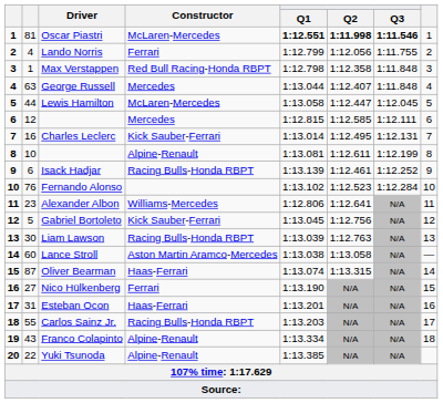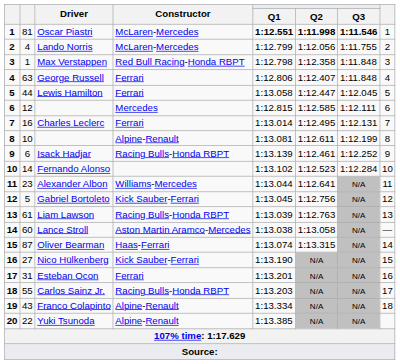 <table class="wikitable sortable" style="font-size: 85%;">
 <tr>
 <th rowspan="2"></th>
 <th rowspan="2"></th>
 <th rowspan="2">Driver</th>
 <th rowspan="2">Constructor</th>
 <th colspan="3" style="background:#eaecf0; text-align:center;"></th>
 <th rowspan="2"></th>
 </tr>
 <tr>
 <th scope="col">Q1</th>
 <th scope="col">Q2</th>
 <th scope="col">Q3</th>
 </tr>
 <tr>
 <td align="center"><strong>1</strong></td>
 <td align="center">81</td>
 <td> <a href='#'>Oscar Piastri</a></td>
 <td><a href='#'>McLaren</a>-<a href='#'>Mercedes</a></td>
 <td><strong>1:12.551</strong></td>
 <td><strong>1:11.998</strong></td>
 <td><strong>1:11.546</strong></td>
 <td align="center">1</td>
 </tr>
 <tr>
 <td align="center"><strong>2</strong></td>
 <td align="center">4</td>
 <td> <a href='#'>Lando Norris</a></td>
-<td><a href='#'>Ferrari</a></td>
+<td><a href='#'>McLaren</a>-<a href='#'>Mercedes</a></td>
 <td>1:12.799</td>
 <td>1:12.056</td>
 <td>1:11.755</td>
 <td align="center">2</td>
 </tr>
 <tr>
 <td align="center"><strong>3</strong></td>
 <td align="center">1</td>
 <td> <a href='#'>Max Verstappen</a></td>
 <td><a href='#'>Red Bull Racing</a>-<a href='#'>Honda RBPT</a></td>
 <td>1:12.798</td>
 <td>1:12.358</td>
 <td>1:11.848</td>
 <td align="center">3</td>
 </tr>
 <tr>
 <td align="center"><strong>4</strong></td>
 <td align="center">63</td>
 <td> <a href='#'>George Russell</a></td>
-<td><a href='#'>Mercedes</a></td>
-<td>1:13.044</td>
+<td><a href='#'>Ferrari</a></td>
+<td>1:12.806</td>
 <td>1:12.407</td>
 <td>1:11.848</td>
 <td align="center">4</td>
 </tr>
 <tr>
 <td align="center"><strong>5</strong></td>
 <td align="center">44</td>
 <td> <a href='#'>Lewis Hamilton</a></td>
-<td><a href='#'>McLaren</a>-<a href='#'>Mercedes</a></td>
+<td><a href='#'>Ferrari</a></td>
 <td>1:13.058</td>
 <td>1:12.447</td>
 <td>1:12.045</td>
 <td align="center">5</td>
 </tr>
 <tr>
 <td align="center"><strong>6</strong></td>
 <td align="center">12</td>
 <td></td>
 <td><a href='#'>Mercedes</a></td>
 <td>1:12.815</td>
 <td>1:12.585</td>
 <td>1:12.111</td>
 <td align="center">6</td>
 </tr>
 <tr>
 <td align="center"><strong>7</strong></td>
 <td align="center">16</td>
 <td> <a href='#'>Charles Leclerc</a></td>
-<td><a href='#'>Kick Sauber</a>-<a href='#'>Ferrari</a></td>
+<td><a href='#'>Ferrari</a></td>
 <td>1:13.014</td>
 <td>1:12.495</td>
 <td>1:12.131</td>
 <td align="center">7</td>
 </tr>
 <tr>
 <td align="center"><strong>8</strong></td>
 <td align="center">10</td>
 <td></td>
 <td><a href='#'>Alpine</a>-<a href='#'>Renault</a></td>
 <td>1:13.081</td>
 <td>1:12.611</td>
 <td>1:12.199</td>
 <td align="center">8</td>
 </tr>
 <tr>
 <td align="center"><strong>9</strong></td>
 <td align="center">6</td>
 <td> <a href='#'>Isack Hadjar</a></td>
 <td><a href='#'>Racing Bulls</a>-<a href='#'>Honda RBPT</a></td>
 <td>1:13.139</td>
 <td>1:12.461</td>
 <td>1:12.252</td>
 <td align="center">9</td>
 </tr>
 <tr>
 <td align="center"><strong>10</strong></td>
-<td align="center">76</td>
+<td align="center">14</td>
 <td> <a href='#'>Fernando Alonso</a></td>
 <td></td>
 <td>1:13.102</td>
 <td>1:12.523</td>
 <td>1:12.284</td>
 <td align="center">10</td>
 </tr>
 <tr>
 <td align="center"><strong>11</strong></td>
 <td align="center">23</td>
 <td> <a href='#'>Alexander Albon</a></td>
 <td><a href='#'>Williams</a>-<a href='#'>Mercedes</a></td>
-<td>1:12.806</td>
+<td>1:13.044</td>
 <td>1:12.641</td>
 <td align="center" style="background: silver" data-sort-value="11"><small>N/A</small></td>
 <td align="center">11</td>
 </tr>
 <tr>
 <td align="center"><strong>12</strong></td>
 <td align="center">5</td>
 <td> <a href='#'>Gabriel Bortoleto</a></td>
 <td><a href='#'>Kick Sauber</a>-<a href='#'>Ferrari</a></td>
 <td>1:13.045</td>
 <td>1:12.756</td>
 <td align="center" style="background: silver" data-sort-value="12"><small>N/A</small></td>
 <td align="center">12</td>
 </tr>
 <tr>
 <td align="center"><strong>13</strong></td>
-<td align="center">30</td>
+<td align="center">61</td>
 <td> <a href='#'>Liam Lawson</a></td>
 <td><a href='#'>Racing Bulls</a>-<a href='#'>Honda RBPT</a></td>
 <td>1:13.039</td>
 <td>1:12.763</td>
 <td align="center" style="background: silver" data-sort-value="13"><small>N/A</small></td>
 <td align="center">13</td>
 </tr>
 <tr>
 <td align="center"><strong>14</strong></td>
 <td align="center">60</td>
 <td> <a href='#'>Lance Stroll</a></td>
 <td><a href='#'>Aston Martin Aramco</a>-<a href='#'>Mercedes</a></td>
 <td>1:13.038</td>
 <td>1:13.058</td>
 <td align="center" style="background: silver" data-sort-value="14"><small>N/A</small></td>
 <td data-sort-value="20" align="center">—</td>
 </tr>
 <tr>
 <td align="center"><strong>15</strong></td>
 <td align="center">87</td>
 <td> <a href='#'>Oliver Bearman</a></td>
 <td><a href='#'>Haas</a>-<a href='#'>Ferrari</a></td>
 <td>1:13.074</td>
 <td>1:13.315</td>
 <td align="center" style="background: silver" data-sort-value="15"><small>N/A</small></td>
 <td align="center">14</td>
 </tr>
 <tr>
 <td align="center"><strong>16</strong></td>
 <td align="center">27</td>
 <td> <a href='#'>Nico Hülkenberg</a></td>
-<td><a href='#'>Ferrari</a></td>
+<td><a href='#'>Kick Sauber</a>-<a href='#'>Ferrari</a></td>
 <td>1:13.190</td>
 <td align="center" style="background: silver" data-sort-value="16"><small>N/A</small></td>
 <td align="center" style="background: silver" data-sort-value="16"><small>N/A</small></td>
 <td align="center">15</td>
 </tr>
 <tr>
 <td align="center"><strong>17</strong></td>
 <td align="center">31</td>
 <td> <a href='#'>Esteban Ocon</a></td>
-<td><a href='#'>Haas</a>-<a href='#'>Ferrari</a></td>
+<td><a href='#'>Ferrari</a></td>
 <td>1:13.201</td>
 <td align="center" style="background: silver" data-sort-value="17"><small>N/A</small></td>
 <td align="center" style="background: silver" data-sort-value="17"><small>N/A</small></td>
 <td align="center">16</td>
 </tr>
 <tr>
 <td align="center"><strong>18</strong></td>
 <td align="center">55</td>
 <td> <a href='#'>Carlos Sainz Jr.</a></td>
 <td><a href='#'>Racing Bulls</a>-<a href='#'>Honda RBPT</a></td>
 <td>1:13.203</td>
 <td align="center" style="background: silver" data-sort-value="18"><small>N/A</small></td>
 <td align="center" style="background: silver" data-sort-value="18"><small>N/A</small></td>
 <td align="center">17</td>
 </tr>
 <tr>
 <td align="center"><strong>19</strong></td>
 <td align="center">43</td>
 <td> <a href='#'>Franco Colapinto</a></td>
 <td><a href='#'>Alpine</a>-<a href='#'>Renault</a></td>
 <td>1:13.334</td>
 <td align="center" style="background: silver" data-sort-value="19"><small>N/A</small></td>
 <td align="center" style="background: silver" data-sort-value="19"><small>N/A</small></td>
 <td align="center">18</td>
 </tr>
 <tr>
 <td align="center" scope="row" data-sort-value="20"><strong>20</strong></td>
 <td align="center">22</td>
 <td> <a href='#'>Yuki Tsunoda</a></td>
 <td><a href='#'>Alpine</a>-<a href='#'>Renault</a></td>
 <td data-sort-value="20">1:13.385</td>
 <td align="center" style="background: silver" data-sort-value="20"><small>N/A</small></td>
 <td align="center" style="background: silver" data-sort-value="20"><small>N/A</small></td>
 <td data-sort-value="19" align="center"></td>
 </tr>
 <tr>
 <th colspan="8"><a href='#'>107% time</a>: 1:17.629</th>
 </tr>
 <tr class="sortbottom">
 <td colspan="8" style="background-color:#eaecf0;text-align:center"><strong>Source:</strong></td>
 </tr>
 </table>
